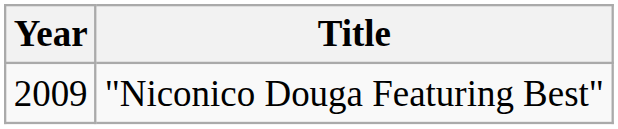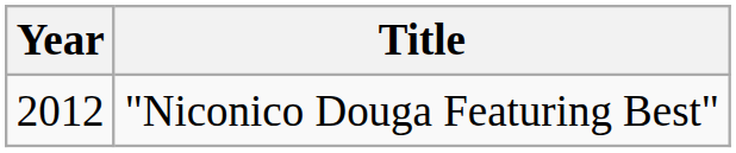 <table class="wikitable">
 <tr>
 <th>Year</th>
 <th>Title</th>
 </tr>
 <tr>
-<td>2009</td>
+<td>2012</td>
 <td>"Niconico Douga Featuring Best"</td>
 </tr>
 </table>
